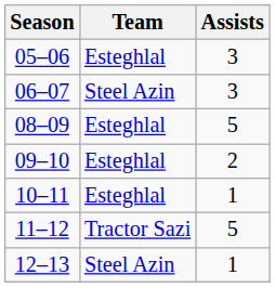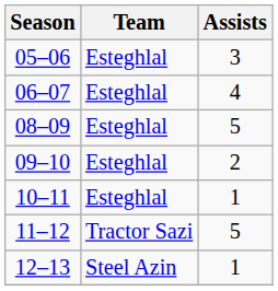 <table class="wikitable" style="text-align: center;">
 <tr>
 <th>Season</th>
 <th>Team</th>
 <th>Assists</th>
 </tr>
 <tr>
 <td><a href='#'>05–06</a></td>
 <td align="left"><a href='#'>Esteghlal</a></td>
 <td>3</td>
 </tr>
 <tr>
 <td><a href='#'>06–07</a></td>
-<td align="left"><a href='#'>Steel Azin</a></td>
-<td>3</td>
+<td align="left"><a href='#'>Esteghlal</a></td>
+<td>4</td>
 </tr>
 <tr>
 <td><a href='#'>08–09</a></td>
 <td align="left"><a href='#'>Esteghlal</a></td>
 <td>5</td>
 </tr>
 <tr>
 <td><a href='#'>09–10</a></td>
 <td align="left"><a href='#'>Esteghlal</a></td>
 <td>2</td>
 </tr>
 <tr>
 <td><a href='#'>10–11</a></td>
 <td align="left"><a href='#'>Esteghlal</a></td>
 <td>1</td>
 </tr>
 <tr>
 <td><a href='#'>11–12</a></td>
 <td align="left"><a href='#'>Tractor Sazi</a></td>
 <td>5</td>
 </tr>
 <tr>
 <td><a href='#'>12–13</a></td>
 <td align="left"><a href='#'>Steel Azin</a></td>
 <td>1</td>
 </tr>
 <tr>
 </tr>
 </table>
